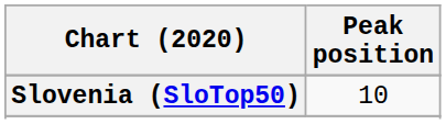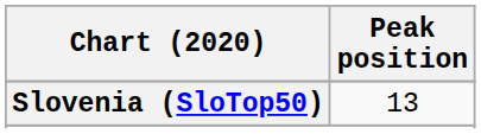 <table class="wikitable sortable plainrowheaders" style="text-align:center">
 <tr>
 <th scope="col">Chart (2020)</th>
 <th scope="col">Peak<br>position</th>
 </tr>
 <tr>
 </tr>
 <tr>
 </tr>
 <tr>
 </tr>
 <tr>
 </tr>
 <tr>
 </tr>
 <tr>
 </tr>
 <tr>
 <th scope="row">Slovenia (<a href='#'>SloTop50</a>)</th>
-<td>10</td>
+<td>13</td>
 </tr>
 <tr>
 </tr>
 <tr>
 </tr>
 <tr>
 </tr>
 </table>
